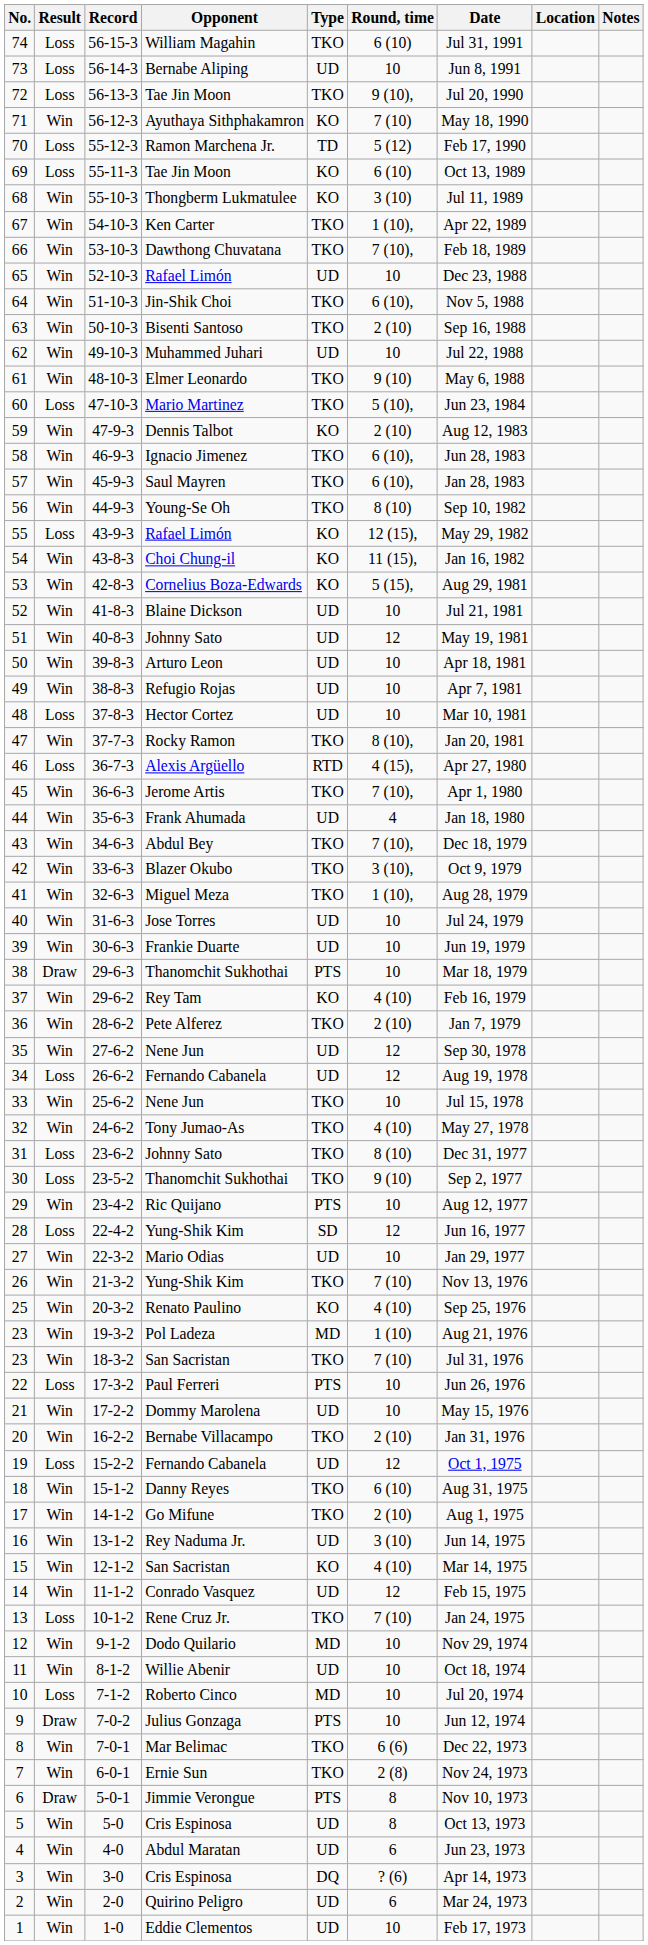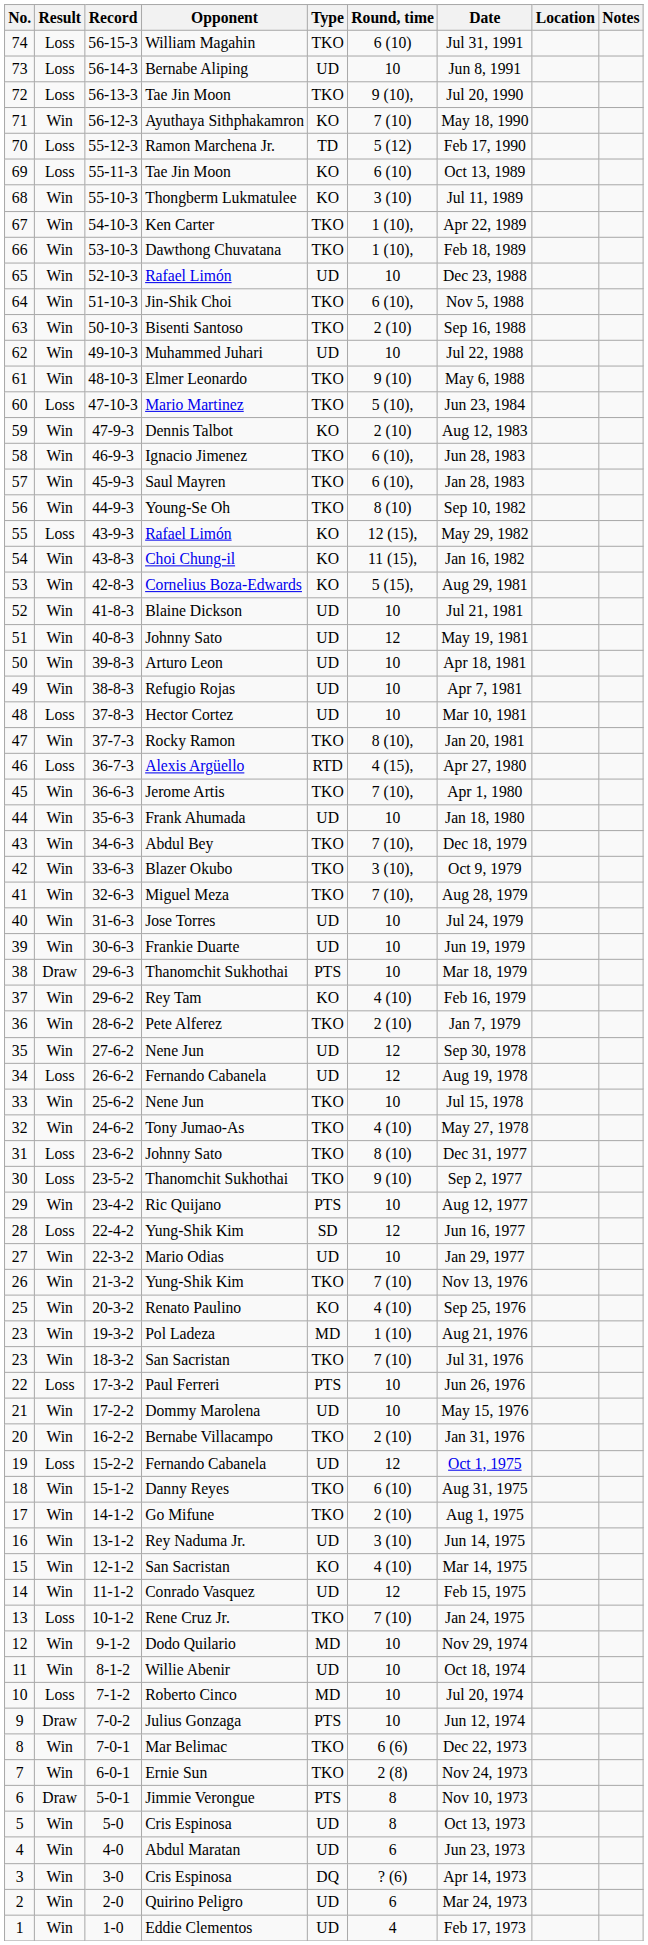 <table class="wikitable" style="text-align:center; font-size:95%">
 <tr>
 <th>No.</th>
 <th>Result</th>
 <th>Record</th>
 <th>Opponent</th>
 <th>Type</th>
 <th>Round, time</th>
 <th>Date</th>
 <th>Location</th>
 <th>Notes</th>
 </tr>
 <tr>
 <td>74</td>
 <td>Loss</td>
 <td>56-15-3</td>
 <td align=left>William Magahin</td>
 <td>TKO</td>
 <td>6 (10)</td>
 <td>Jul 31, 1991</td>
 <td align=left></td>
 <td align=left></td>
 </tr>
 <tr>
 <td>73</td>
 <td>Loss</td>
 <td>56-14-3</td>
 <td align=left>Bernabe Aliping</td>
 <td>UD</td>
 <td>10</td>
 <td>Jun 8, 1991</td>
 <td align=left></td>
 <td align=left></td>
 </tr>
 <tr>
 <td>72</td>
 <td>Loss</td>
 <td>56-13-3</td>
 <td align=left>Tae Jin Moon</td>
 <td>TKO</td>
 <td>9 (10), </td>
 <td>Jul 20, 1990</td>
 <td align=left></td>
 <td align=left></td>
 </tr>
 <tr>
 <td>71</td>
 <td>Win</td>
 <td>56-12-3</td>
 <td align=left>Ayuthaya Sithphakamron</td>
 <td>KO</td>
 <td>7 (10)</td>
 <td>May 18, 1990</td>
 <td align=left></td>
 <td align=left></td>
 </tr>
 <tr>
 <td>70</td>
 <td>Loss</td>
 <td>55-12-3</td>
 <td align=left>Ramon Marchena Jr.</td>
 <td>TD</td>
 <td>5 (12)</td>
 <td>Feb 17, 1990</td>
 <td align=left></td>
 <td align=left></td>
 </tr>
 <tr>
 <td>69</td>
 <td>Loss</td>
 <td>55-11-3</td>
 <td align=left>Tae Jin Moon</td>
 <td>KO</td>
 <td>6 (10)</td>
 <td>Oct 13, 1989</td>
 <td align=left></td>
 <td align=left></td>
 </tr>
 <tr>
 <td>68</td>
 <td>Win</td>
 <td>55-10-3</td>
 <td align=left>Thongberm Lukmatulee</td>
 <td>KO</td>
 <td>3 (10)</td>
 <td>Jul 11, 1989</td>
 <td align=left></td>
 <td align=left></td>
 </tr>
 <tr>
 <td>67</td>
 <td>Win</td>
 <td>54-10-3</td>
 <td align=left>Ken Carter</td>
 <td>TKO</td>
 <td>1 (10), </td>
 <td>Apr 22, 1989</td>
 <td align=left></td>
 <td align=left></td>
 </tr>
 <tr>
 <td>66</td>
 <td>Win</td>
 <td>53-10-3</td>
 <td align=left>Dawthong Chuvatana</td>
 <td>TKO</td>
-<td>7 (10), </td>
+<td>1 (10), </td>
 <td>Feb 18, 1989</td>
 <td align=left></td>
 <td align=left></td>
 </tr>
 <tr>
 <td>65</td>
 <td>Win</td>
 <td>52-10-3</td>
 <td align=left><a href='#'>Rafael Limón</a></td>
 <td>UD</td>
 <td>10</td>
 <td>Dec 23, 1988</td>
 <td align=left></td>
 <td align=left></td>
 </tr>
 <tr>
 <td>64</td>
 <td>Win</td>
 <td>51-10-3</td>
 <td align=left>Jin-Shik Choi</td>
 <td>TKO</td>
 <td>6 (10), </td>
 <td>Nov 5, 1988</td>
 <td align=left></td>
 <td align=left></td>
 </tr>
 <tr>
 <td>63</td>
 <td>Win</td>
 <td>50-10-3</td>
 <td align=left>Bisenti Santoso</td>
 <td>TKO</td>
 <td>2 (10)</td>
 <td>Sep 16, 1988</td>
 <td align=left></td>
 <td align=left></td>
 </tr>
 <tr>
 <td>62</td>
 <td>Win</td>
 <td>49-10-3</td>
 <td align=left>Muhammed Juhari</td>
 <td>UD</td>
 <td>10</td>
 <td>Jul 22, 1988</td>
 <td align=left></td>
 <td align=left></td>
 </tr>
 <tr>
 <td>61</td>
 <td>Win</td>
 <td>48-10-3</td>
 <td align=left>Elmer Leonardo</td>
 <td>TKO</td>
 <td>9 (10)</td>
 <td>May 6, 1988</td>
 <td align=left></td>
 <td align=left></td>
 </tr>
 <tr>
 <td>60</td>
 <td>Loss</td>
 <td>47-10-3</td>
 <td align=left><a href='#'>Mario Martinez</a></td>
 <td>TKO</td>
 <td>5 (10), </td>
 <td>Jun 23, 1984</td>
 <td align=left></td>
 <td align=left></td>
 </tr>
 <tr>
 <td>59</td>
 <td>Win</td>
 <td>47-9-3</td>
 <td align=left>Dennis Talbot</td>
 <td>KO</td>
 <td>2 (10)</td>
 <td>Aug 12, 1983</td>
 <td align=left></td>
 <td align=left></td>
 </tr>
 <tr>
 <td>58</td>
 <td>Win</td>
 <td>46-9-3</td>
 <td align=left>Ignacio Jimenez</td>
 <td>TKO</td>
 <td>6 (10), </td>
 <td>Jun 28, 1983</td>
 <td align=left></td>
 <td align=left></td>
 </tr>
 <tr>
 <td>57</td>
 <td>Win</td>
 <td>45-9-3</td>
 <td align=left>Saul Mayren</td>
 <td>TKO</td>
 <td>6 (10), </td>
 <td>Jan 28, 1983</td>
 <td align=left></td>
 <td align=left></td>
 </tr>
 <tr>
 <td>56</td>
 <td>Win</td>
 <td>44-9-3</td>
 <td align=left>Young-Se Oh</td>
 <td>TKO</td>
 <td>8 (10)</td>
 <td>Sep 10, 1982</td>
 <td align=left></td>
 <td align=left></td>
 </tr>
 <tr>
 <td>55</td>
 <td>Loss</td>
 <td>43-9-3</td>
 <td align=left><a href='#'>Rafael Limón</a></td>
 <td>KO</td>
 <td>12 (15), </td>
 <td>May 29, 1982</td>
 <td align=left></td>
 <td align=left></td>
 </tr>
 <tr>
 <td>54</td>
 <td>Win</td>
 <td>43-8-3</td>
 <td align=left><a href='#'>Choi Chung-il</a></td>
 <td>KO</td>
 <td>11 (15), </td>
 <td>Jan 16, 1982</td>
 <td align=left></td>
 <td align=left></td>
 </tr>
 <tr>
 <td>53</td>
 <td>Win</td>
 <td>42-8-3</td>
 <td align=left><a href='#'>Cornelius Boza-Edwards</a></td>
 <td>KO</td>
 <td>5 (15), </td>
 <td>Aug 29, 1981</td>
 <td align=left></td>
 <td align=left></td>
 </tr>
 <tr>
 <td>52</td>
 <td>Win</td>
 <td>41-8-3</td>
 <td align=left>Blaine Dickson</td>
 <td>UD</td>
 <td>10</td>
 <td>Jul 21, 1981</td>
 <td align=left></td>
 <td align=left></td>
 </tr>
 <tr>
 <td>51</td>
 <td>Win</td>
 <td>40-8-3</td>
 <td align=left>Johnny Sato</td>
 <td>UD</td>
 <td>12</td>
 <td>May 19, 1981</td>
 <td align=left></td>
 <td align=left></td>
 </tr>
 <tr>
 <td>50</td>
 <td>Win</td>
 <td>39-8-3</td>
 <td align=left>Arturo Leon</td>
 <td>UD</td>
 <td>10</td>
 <td>Apr 18, 1981</td>
 <td align=left></td>
 <td align=left></td>
 </tr>
 <tr>
 <td>49</td>
 <td>Win</td>
 <td>38-8-3</td>
 <td align=left>Refugio Rojas</td>
 <td>UD</td>
 <td>10</td>
 <td>Apr 7, 1981</td>
 <td align=left></td>
 <td align=left></td>
 </tr>
 <tr>
 <td>48</td>
 <td>Loss</td>
 <td>37-8-3</td>
 <td align=left>Hector Cortez</td>
 <td>UD</td>
 <td>10</td>
 <td>Mar 10, 1981</td>
 <td align=left></td>
 <td align=left></td>
 </tr>
 <tr>
 <td>47</td>
 <td>Win</td>
 <td>37-7-3</td>
 <td align=left>Rocky Ramon</td>
 <td>TKO</td>
 <td>8 (10), </td>
 <td>Jan 20, 1981</td>
 <td align=left></td>
 <td align=left></td>
 </tr>
 <tr>
 <td>46</td>
 <td>Loss</td>
 <td>36-7-3</td>
 <td align=left><a href='#'>Alexis Argüello</a></td>
 <td>RTD</td>
 <td>4 (15), </td>
 <td>Apr 27, 1980</td>
 <td align=left></td>
 <td align=left></td>
 </tr>
 <tr>
 <td>45</td>
 <td>Win</td>
 <td>36-6-3</td>
 <td align=left>Jerome Artis</td>
 <td>TKO</td>
 <td>7 (10), </td>
 <td>Apr 1, 1980</td>
 <td align=left></td>
 <td align=left></td>
 </tr>
 <tr>
 <td>44</td>
 <td>Win</td>
 <td>35-6-3</td>
 <td align=left>Frank Ahumada</td>
 <td>UD</td>
-<td>4</td>
+<td>10</td>
 <td>Jan 18, 1980</td>
 <td align=left></td>
 <td align=left></td>
 </tr>
 <tr>
 <td>43</td>
 <td>Win</td>
 <td>34-6-3</td>
 <td align=left>Abdul Bey</td>
 <td>TKO</td>
 <td>7 (10), </td>
 <td>Dec 18, 1979</td>
 <td align=left></td>
 <td align=left></td>
 </tr>
 <tr>
 <td>42</td>
 <td>Win</td>
 <td>33-6-3</td>
 <td align=left>Blazer Okubo</td>
 <td>TKO</td>
 <td>3 (10), </td>
 <td>Oct 9, 1979</td>
 <td align=left></td>
 <td align=left></td>
 </tr>
 <tr>
 <td>41</td>
 <td>Win</td>
 <td>32-6-3</td>
 <td align=left>Miguel Meza</td>
 <td>TKO</td>
-<td>1 (10), </td>
+<td>7 (10), </td>
 <td>Aug 28, 1979</td>
 <td align=left></td>
 <td align=left></td>
 </tr>
 <tr>
 <td>40</td>
 <td>Win</td>
 <td>31-6-3</td>
 <td align=left>Jose Torres</td>
 <td>UD</td>
 <td>10</td>
 <td>Jul 24, 1979</td>
 <td align=left></td>
 <td align=left></td>
 </tr>
 <tr>
 <td>39</td>
 <td>Win</td>
 <td>30-6-3</td>
 <td align=left>Frankie Duarte</td>
 <td>UD</td>
 <td>10</td>
 <td>Jun 19, 1979</td>
 <td align=left></td>
 <td align=left></td>
 </tr>
 <tr>
 <td>38</td>
 <td>Draw</td>
 <td>29-6-3</td>
 <td align=left>Thanomchit Sukhothai</td>
 <td>PTS</td>
 <td>10</td>
 <td>Mar 18, 1979</td>
 <td align=left></td>
 <td align=left></td>
 </tr>
 <tr>
 <td>37</td>
 <td>Win</td>
 <td>29-6-2</td>
 <td align=left>Rey Tam</td>
 <td>KO</td>
 <td>4 (10)</td>
 <td>Feb 16, 1979</td>
 <td align=left></td>
 <td align=left></td>
 </tr>
 <tr>
 <td>36</td>
 <td>Win</td>
 <td>28-6-2</td>
 <td align=left>Pete Alferez</td>
 <td>TKO</td>
 <td>2 (10)</td>
 <td>Jan 7, 1979</td>
 <td align=left></td>
 <td align=left></td>
 </tr>
 <tr>
 <td>35</td>
 <td>Win</td>
 <td>27-6-2</td>
 <td align=left>Nene Jun</td>
 <td>UD</td>
 <td>12</td>
 <td>Sep 30, 1978</td>
 <td align=left></td>
 <td align=left></td>
 </tr>
 <tr>
 <td>34</td>
 <td>Loss</td>
 <td>26-6-2</td>
 <td align=left>Fernando Cabanela</td>
 <td>UD</td>
 <td>12</td>
 <td>Aug 19, 1978</td>
 <td align=left></td>
 <td align=left></td>
 </tr>
 <tr>
 <td>33</td>
 <td>Win</td>
 <td>25-6-2</td>
 <td align=left>Nene Jun</td>
 <td>TKO</td>
 <td>10</td>
 <td>Jul 15, 1978</td>
 <td align=left></td>
 <td align=left></td>
 </tr>
 <tr>
 <td>32</td>
 <td>Win</td>
 <td>24-6-2</td>
 <td align=left>Tony Jumao-As</td>
 <td>TKO</td>
 <td>4 (10)</td>
 <td>May 27, 1978</td>
 <td align=left></td>
 <td align=left></td>
 </tr>
 <tr>
 <td>31</td>
 <td>Loss</td>
 <td>23-6-2</td>
 <td align=left>Johnny Sato</td>
 <td>TKO</td>
 <td>8 (10)</td>
 <td>Dec 31, 1977</td>
 <td align=left></td>
 <td align=left></td>
 </tr>
 <tr>
 <td>30</td>
 <td>Loss</td>
 <td>23-5-2</td>
 <td align=left>Thanomchit Sukhothai</td>
 <td>TKO</td>
 <td>9 (10)</td>
 <td>Sep 2, 1977</td>
 <td align=left></td>
 <td align=left></td>
 </tr>
 <tr>
 <td>29</td>
 <td>Win</td>
 <td>23-4-2</td>
 <td align=left>Ric Quijano</td>
 <td>PTS</td>
 <td>10</td>
 <td>Aug 12, 1977</td>
 <td align=left></td>
 <td align=left></td>
 </tr>
 <tr>
 <td>28</td>
 <td>Loss</td>
 <td>22-4-2</td>
 <td align=left>Yung-Shik Kim</td>
 <td>SD</td>
 <td>12</td>
 <td>Jun 16, 1977</td>
 <td align=left></td>
 <td align=left></td>
 </tr>
 <tr>
 <td>27</td>
 <td>Win</td>
 <td>22-3-2</td>
 <td align=left>Mario Odias</td>
 <td>UD</td>
 <td>10</td>
 <td>Jan 29, 1977</td>
 <td align=left></td>
 <td align=left></td>
 </tr>
 <tr>
 <td>26</td>
 <td>Win</td>
 <td>21-3-2</td>
 <td align=left>Yung-Shik Kim</td>
 <td>TKO</td>
 <td>7 (10)</td>
 <td>Nov 13, 1976</td>
 <td align=left></td>
 <td align=left></td>
 </tr>
 <tr>
 <td>25</td>
 <td>Win</td>
 <td>20-3-2</td>
 <td align=left>Renato Paulino</td>
 <td>KO</td>
 <td>4 (10)</td>
 <td>Sep 25, 1976</td>
 <td align=left></td>
 <td align=left></td>
 </tr>
 <tr>
 <td>23</td>
 <td>Win</td>
 <td>19-3-2</td>
 <td align=left>Pol Ladeza</td>
 <td>MD</td>
 <td>1 (10)</td>
 <td>Aug 21, 1976</td>
 <td align=left></td>
 <td align=left></td>
 </tr>
 <tr>
 <td>23</td>
 <td>Win</td>
 <td>18-3-2</td>
 <td align=left>San Sacristan</td>
 <td>TKO</td>
 <td>7 (10)</td>
 <td>Jul 31, 1976</td>
 <td align=left></td>
 <td align=left></td>
 </tr>
 <tr>
 <td>22</td>
 <td>Loss</td>
 <td>17-3-2</td>
 <td align=left>Paul Ferreri</td>
 <td>PTS</td>
 <td>10</td>
 <td>Jun 26, 1976</td>
 <td align=left></td>
 <td align=left></td>
 </tr>
 <tr>
 <td>21</td>
 <td>Win</td>
 <td>17-2-2</td>
 <td align=left>Dommy Marolena</td>
 <td>UD</td>
 <td>10</td>
 <td>May 15, 1976</td>
 <td align=left></td>
 <td align=left></td>
 </tr>
 <tr>
 <td>20</td>
 <td>Win</td>
 <td>16-2-2</td>
 <td align=left>Bernabe Villacampo</td>
 <td>TKO</td>
 <td>2 (10)</td>
 <td>Jan 31, 1976</td>
 <td align=left></td>
 <td align=left></td>
 </tr>
 <tr>
 <td>19</td>
 <td>Loss</td>
 <td>15-2-2</td>
 <td align=left>Fernando Cabanela</td>
 <td>UD</td>
 <td>12</td>
 <td><a href='#'>Oct 1, 1975</a></td>
 <td align=left></td>
 <td align=left></td>
 </tr>
 <tr>
 <td>18</td>
 <td>Win</td>
 <td>15-1-2</td>
 <td align=left>Danny Reyes</td>
 <td>TKO</td>
 <td>6 (10)</td>
 <td>Aug 31, 1975</td>
 <td align=left></td>
 <td align=left></td>
 </tr>
 <tr>
 <td>17</td>
 <td>Win</td>
 <td>14-1-2</td>
 <td align=left>Go Mifune</td>
 <td>TKO</td>
 <td>2 (10)</td>
 <td>Aug 1, 1975</td>
 <td align=left></td>
 <td align=left></td>
 </tr>
 <tr>
 <td>16</td>
 <td>Win</td>
 <td>13-1-2</td>
 <td align=left>Rey Naduma Jr.</td>
 <td>UD</td>
 <td>3 (10)</td>
 <td>Jun 14, 1975</td>
 <td align=left></td>
 <td align=left></td>
 </tr>
 <tr>
 <td>15</td>
 <td>Win</td>
 <td>12-1-2</td>
 <td align=left>San Sacristan</td>
 <td>KO</td>
 <td>4 (10)</td>
 <td>Mar 14, 1975</td>
 <td align=left></td>
 <td align=left></td>
 </tr>
 <tr>
 <td>14</td>
 <td>Win</td>
 <td>11-1-2</td>
 <td align=left>Conrado Vasquez</td>
 <td>UD</td>
 <td>12</td>
 <td>Feb 15, 1975</td>
 <td align=left></td>
 <td align=left></td>
 </tr>
 <tr>
 <td>13</td>
 <td>Loss</td>
 <td>10-1-2</td>
 <td align=left>Rene Cruz Jr.</td>
 <td>TKO</td>
 <td>7 (10)</td>
 <td>Jan 24, 1975</td>
 <td align=left></td>
 <td align=left></td>
 </tr>
 <tr>
 <td>12</td>
 <td>Win</td>
 <td>9-1-2</td>
 <td align=left>Dodo Quilario</td>
 <td>MD</td>
 <td>10</td>
 <td>Nov 29, 1974</td>
 <td align=left></td>
 <td align=left></td>
 </tr>
 <tr>
 <td>11</td>
 <td>Win</td>
 <td>8-1-2</td>
 <td align=left>Willie Abenir</td>
 <td>UD</td>
 <td>10</td>
 <td>Oct 18, 1974</td>
 <td align=left></td>
 <td align=left></td>
 </tr>
 <tr>
 <td>10</td>
 <td>Loss</td>
 <td>7-1-2</td>
 <td align=left>Roberto Cinco</td>
 <td>MD</td>
 <td>10</td>
 <td>Jul 20, 1974</td>
 <td align=left></td>
 <td align=left></td>
 </tr>
 <tr>
 <td>9</td>
 <td>Draw</td>
 <td>7-0-2</td>
 <td align=left>Julius Gonzaga</td>
 <td>PTS</td>
 <td>10</td>
 <td>Jun 12, 1974</td>
 <td align=left></td>
 <td align=left></td>
 </tr>
 <tr>
 <td>8</td>
 <td>Win</td>
 <td>7-0-1</td>
 <td align=left>Mar Belimac</td>
 <td>TKO</td>
 <td>6 (6)</td>
 <td>Dec 22, 1973</td>
 <td align=left></td>
 <td align=left></td>
 </tr>
 <tr>
 <td>7</td>
 <td>Win</td>
 <td>6-0-1</td>
 <td align=left>Ernie Sun</td>
 <td>TKO</td>
 <td>2 (8)</td>
 <td>Nov 24, 1973</td>
 <td align=left></td>
 <td align=left></td>
 </tr>
 <tr>
 <td>6</td>
 <td>Draw</td>
 <td>5-0-1</td>
 <td align=left>Jimmie Verongue</td>
 <td>PTS</td>
 <td>8</td>
 <td>Nov 10, 1973</td>
 <td align=left></td>
 <td align=left></td>
 </tr>
 <tr>
 <td>5</td>
 <td>Win</td>
 <td>5-0</td>
 <td align=left>Cris Espinosa</td>
 <td>UD</td>
 <td>8</td>
 <td>Oct 13, 1973</td>
 <td align=left></td>
 <td align=left></td>
 </tr>
 <tr>
 <td>4</td>
 <td>Win</td>
 <td>4-0</td>
 <td align=left>Abdul Maratan</td>
 <td>UD</td>
 <td>6</td>
 <td>Jun 23, 1973</td>
 <td align=left></td>
 <td align=left></td>
 </tr>
 <tr>
 <td>3</td>
 <td>Win</td>
 <td>3-0</td>
 <td align=left>Cris Espinosa</td>
 <td>DQ</td>
 <td>? (6)</td>
 <td>Apr 14, 1973</td>
 <td align=left></td>
 <td align=left></td>
 </tr>
 <tr>
 <td>2</td>
 <td>Win</td>
 <td>2-0</td>
 <td align=left>Quirino Peligro</td>
 <td>UD</td>
 <td>6</td>
 <td>Mar 24, 1973</td>
 <td align=left></td>
 <td align=left></td>
 </tr>
 <tr>
 <td>1</td>
 <td>Win</td>
 <td>1-0</td>
 <td align=left>Eddie Clementos</td>
 <td>UD</td>
-<td>10</td>
+<td>4</td>
 <td>Feb 17, 1973</td>
 <td align=left></td>
 <td align=left></td>
 </tr>
 </table>
